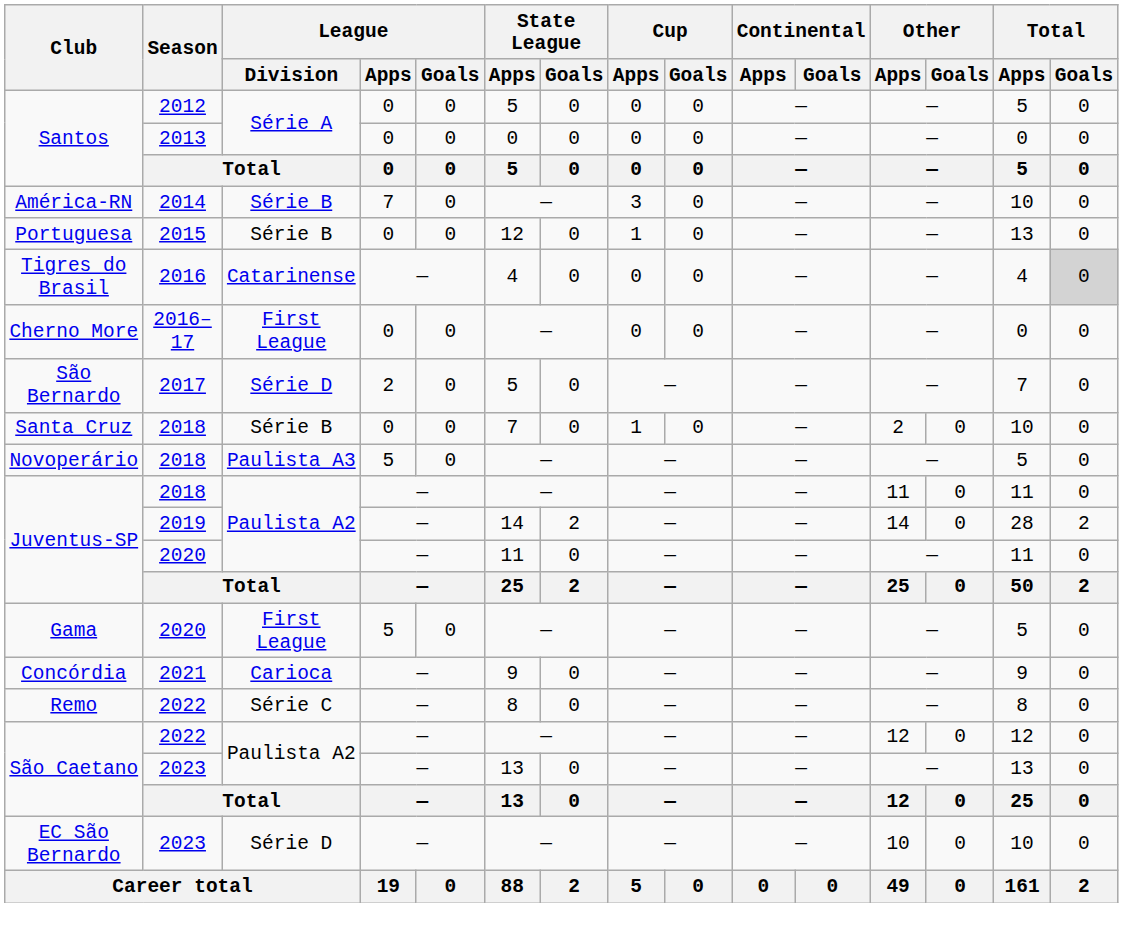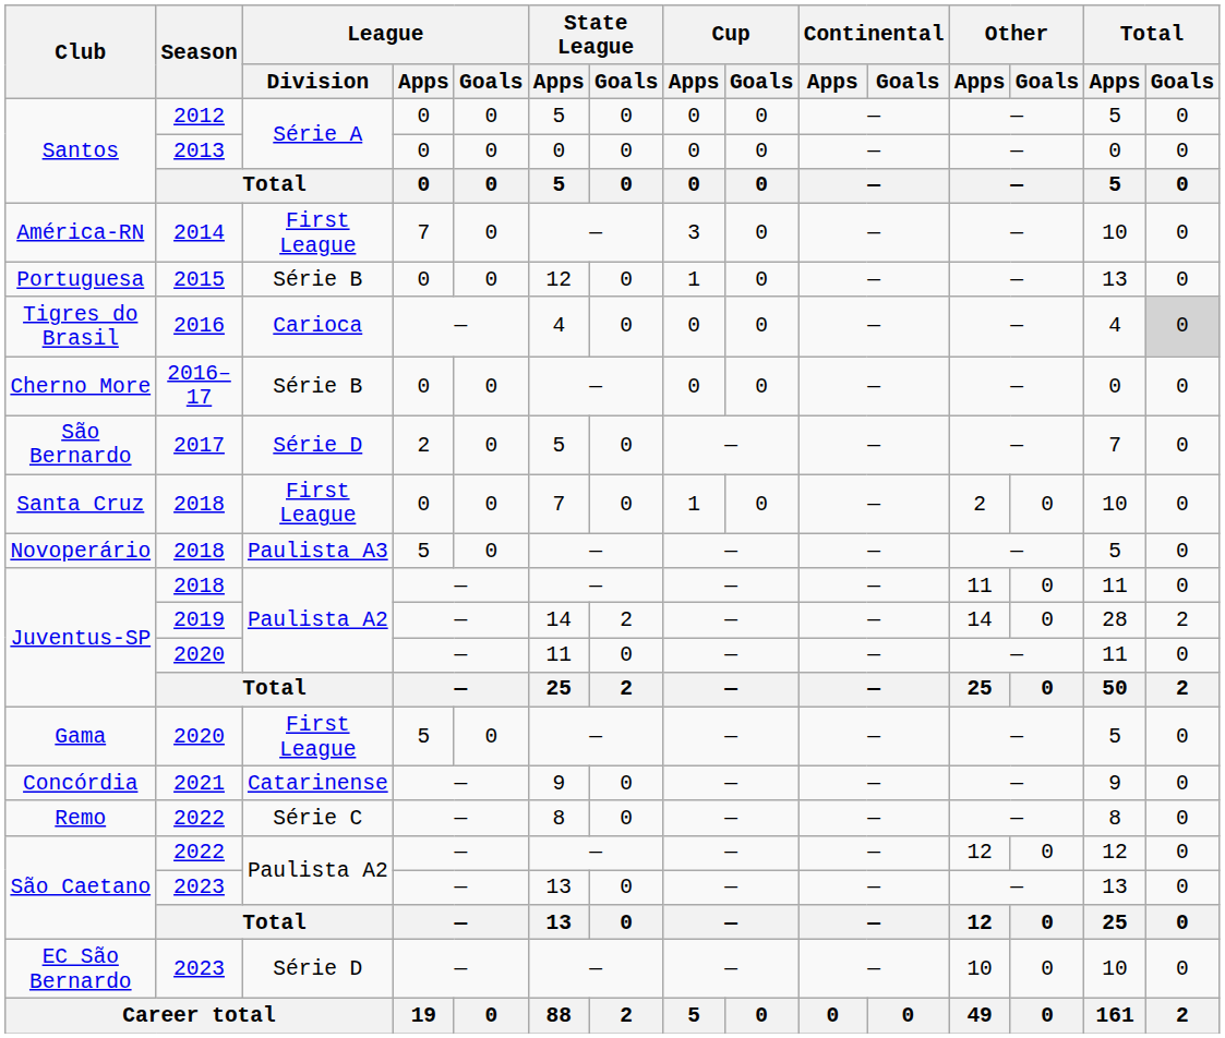 <table class="wikitable" style="text-align: center;">
 <tr>
 <th rowspan="2">Club</th>
 <th rowspan="2">Season</th>
 <th colspan="3">League</th>
 <th colspan="2">State League</th>
 <th colspan="2">Cup</th>
 <th colspan="2">Continental</th>
 <th colspan="2">Other</th>
 <th colspan="2">Total</th>
 </tr>
 <tr>
 <th>Division</th>
 <th>Apps</th>
 <th>Goals</th>
 <th>Apps</th>
 <th>Goals</th>
 <th>Apps</th>
 <th>Goals</th>
 <th>Apps</th>
 <th>Goals</th>
 <th>Apps</th>
 <th>Goals</th>
 <th>Apps</th>
 <th>Goals</th>
 </tr>
 <tr>
 <td rowspan="3" valign="center"><a href='#'>Santos</a></td>
 <td><a href='#'>2012</a></td>
 <td rowspan="2"><a href='#'>Série A</a></td>
 <td>0</td>
 <td>0</td>
 <td>5</td>
 <td>0</td>
 <td>0</td>
 <td>0</td>
 <td colspan="2">—</td>
 <td colspan="2">—</td>
 <td>5</td>
 <td>0</td>
 </tr>
 <tr>
 <td><a href='#'>2013</a></td>
 <td>0</td>
 <td>0</td>
 <td>0</td>
 <td>0</td>
 <td>0</td>
 <td>0</td>
 <td colspan="2">—</td>
 <td colspan="2">—</td>
 <td>0</td>
 <td>0</td>
 </tr>
 <tr>
 <th colspan="2">Total</th>
 <th>0</th>
 <th>0</th>
 <th>5</th>
 <th>0</th>
 <th>0</th>
 <th>0</th>
 <th colspan="2">—</th>
 <th colspan="2">—</th>
 <th>5</th>
 <th>0</th>
 </tr>
 <tr>
 <td valign="center"><a href='#'>América-RN</a></td>
 <td><a href='#'>2014</a></td>
-<td><a href='#'>Série B</a></td>
+<td><a href='#'>First League</a></td>
 <td>7</td>
 <td>0</td>
 <td colspan="2">—</td>
 <td>3</td>
 <td>0</td>
 <td colspan="2">—</td>
 <td colspan="2">—</td>
 <td>10</td>
 <td>0</td>
 </tr>
 <tr>
 <td valign="center"><a href='#'>Portuguesa</a></td>
 <td><a href='#'>2015</a></td>
 <td>Série B</td>
 <td>0</td>
 <td>0</td>
 <td>12</td>
 <td>0</td>
 <td>1</td>
 <td>0</td>
 <td colspan="2">—</td>
 <td colspan="2">—</td>
 <td>13</td>
 <td>0</td>
 </tr>
 <tr>
 <td valign="center"><a href='#'>Tigres do Brasil</a></td>
 <td><a href='#'>2016</a></td>
-<td><a href='#'>Catarinense</a></td>
+<td><a href='#'>Carioca</a></td>
 <td colspan="2">—</td>
 <td>4</td>
 <td>0</td>
 <td>0</td>
 <td>0</td>
 <td colspan="2">—</td>
 <td colspan="2">—</td>
 <td>4</td>
 <td style="background: lightgrey;">0</td>
 </tr>
 <tr>
 <td valign="center"><a href='#'>Cherno More</a></td>
 <td><a href='#'>2016–17</a></td>
-<td><a href='#'>First League</a></td>
+<td>Série B</td>
 <td>0</td>
 <td>0</td>
 <td colspan="2">—</td>
 <td>0</td>
 <td>0</td>
 <td colspan="2">—</td>
 <td colspan="2">—</td>
 <td>0</td>
 <td>0</td>
 </tr>
 <tr>
 <td valign="center"><a href='#'>São Bernardo</a></td>
 <td><a href='#'>2017</a></td>
 <td><a href='#'>Série D</a></td>
 <td>2</td>
 <td>0</td>
 <td>5</td>
 <td>0</td>
 <td colspan="2">—</td>
 <td colspan="2">—</td>
 <td colspan="2">—</td>
 <td>7</td>
 <td>0</td>
 </tr>
 <tr>
 <td valign="center"><a href='#'>Santa Cruz</a></td>
 <td><a href='#'>2018</a></td>
-<td>Série B</td>
+<td><a href='#'>First League</a></td>
 <td>0</td>
 <td>0</td>
 <td>7</td>
 <td>0</td>
 <td>1</td>
 <td>0</td>
 <td colspan="2">—</td>
 <td>2</td>
 <td>0</td>
 <td>10</td>
 <td>0</td>
 </tr>
 <tr>
 <td valign="center"><a href='#'>Novoperário</a></td>
 <td><a href='#'>2018</a></td>
 <td><a href='#'>Paulista A3</a></td>
 <td>5</td>
 <td>0</td>
 <td colspan="2">—</td>
 <td colspan="2">—</td>
 <td colspan="2">—</td>
 <td colspan="2">—</td>
 <td>5</td>
 <td>0</td>
 </tr>
 <tr>
 <td rowspan="4" valign="center"><a href='#'>Juventus-SP</a></td>
 <td><a href='#'>2018</a></td>
 <td rowspan="3"><a href='#'>Paulista A2</a></td>
 <td colspan="2">—</td>
 <td colspan="2">—</td>
 <td colspan="2">—</td>
 <td colspan="2">—</td>
 <td>11</td>
 <td>0</td>
 <td>11</td>
 <td>0</td>
 </tr>
 <tr>
 <td><a href='#'>2019</a></td>
 <td colspan="2">—</td>
 <td>14</td>
 <td>2</td>
 <td colspan="2">—</td>
 <td colspan="2">—</td>
 <td>14</td>
 <td>0</td>
 <td>28</td>
 <td>2</td>
 </tr>
 <tr>
 <td><a href='#'>2020</a></td>
 <td colspan="2">—</td>
 <td>11</td>
 <td>0</td>
 <td colspan="2">—</td>
 <td colspan="2">—</td>
 <td colspan="2">—</td>
 <td>11</td>
 <td>0</td>
 </tr>
 <tr>
 <th colspan="2">Total</th>
 <th colspan="2">—</th>
 <th>25</th>
 <th>2</th>
 <th colspan="2">—</th>
 <th colspan="2">—</th>
 <th>25</th>
 <th>0</th>
 <th>50</th>
 <th>2</th>
 </tr>
 <tr>
 <td valign="center"><a href='#'>Gama</a></td>
 <td><a href='#'>2020</a></td>
 <td><a href='#'>First League</a></td>
 <td>5</td>
 <td>0</td>
 <td colspan="2">—</td>
 <td colspan="2">—</td>
 <td colspan="2">—</td>
 <td colspan="2">—</td>
 <td>5</td>
 <td>0</td>
 </tr>
 <tr>
 <td valign="center"><a href='#'>Concórdia</a></td>
 <td><a href='#'>2021</a></td>
-<td><a href='#'>Carioca</a></td>
+<td><a href='#'>Catarinense</a></td>
 <td colspan="2">—</td>
 <td>9</td>
 <td>0</td>
 <td colspan="2">—</td>
 <td colspan="2">—</td>
 <td colspan="2">—</td>
 <td>9</td>
 <td>0</td>
 </tr>
 <tr>
 <td valign="center"><a href='#'>Remo</a></td>
 <td><a href='#'>2022</a></td>
 <td>Série C</td>
 <td colspan="2">—</td>
 <td>8</td>
 <td>0</td>
 <td colspan="2">—</td>
 <td colspan="2">—</td>
 <td colspan="2">—</td>
 <td>8</td>
 <td>0</td>
 </tr>
 <tr>
 <td rowspan="3" valign="center"><a href='#'>São Caetano</a></td>
 <td><a href='#'>2022</a></td>
 <td rowspan="2">Paulista A2</td>
 <td colspan="2">—</td>
 <td colspan="2">—</td>
 <td colspan="2">—</td>
 <td colspan="2">—</td>
 <td>12</td>
 <td>0</td>
 <td>12</td>
 <td>0</td>
 </tr>
 <tr>
 <td><a href='#'>2023</a></td>
 <td colspan="2">—</td>
 <td>13</td>
 <td>0</td>
 <td colspan="2">—</td>
 <td colspan="2">—</td>
 <td colspan="2">—</td>
 <td>13</td>
 <td>0</td>
 </tr>
 <tr>
 <th colspan="2">Total</th>
 <th colspan="2">—</th>
 <th>13</th>
 <th>0</th>
 <th colspan="2">—</th>
 <th colspan="2">—</th>
 <th>12</th>
 <th>0</th>
 <th>25</th>
 <th>0</th>
 </tr>
 <tr>
 <td valign="center"><a href='#'>EC São Bernardo</a></td>
 <td><a href='#'>2023</a></td>
 <td>Série D</td>
 <td colspan="2">—</td>
 <td colspan="2">—</td>
 <td colspan="2">—</td>
 <td colspan="2">—</td>
 <td>10</td>
 <td>0</td>
 <td>10</td>
 <td>0</td>
 </tr>
 <tr>
 <th colspan="3"><strong>Career total</strong></th>
 <th>19</th>
 <th>0</th>
 <th>88</th>
 <th>2</th>
 <th>5</th>
 <th>0</th>
 <th>0</th>
 <th>0</th>
 <th>49</th>
 <th>0</th>
 <th>161</th>
 <th>2</th>
 </tr>
 </table>
